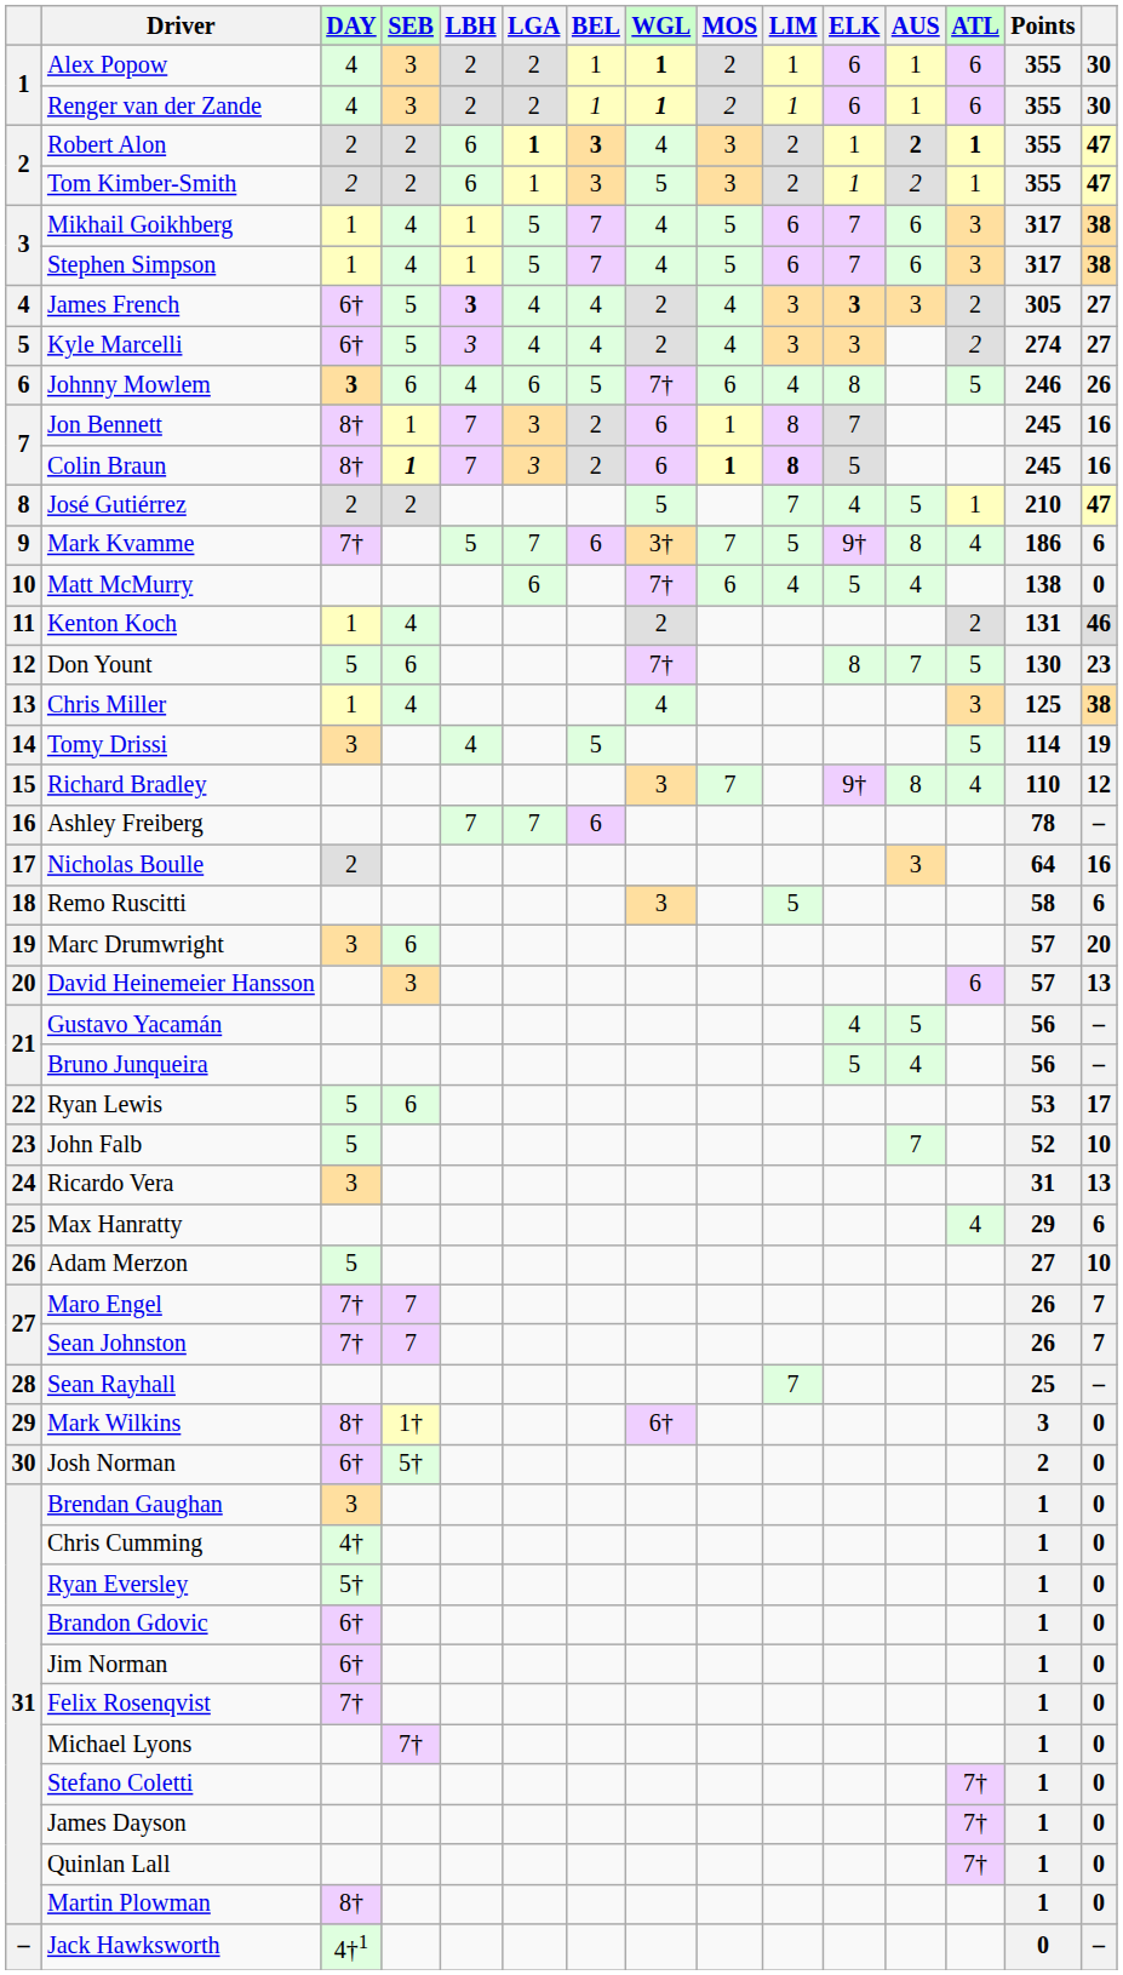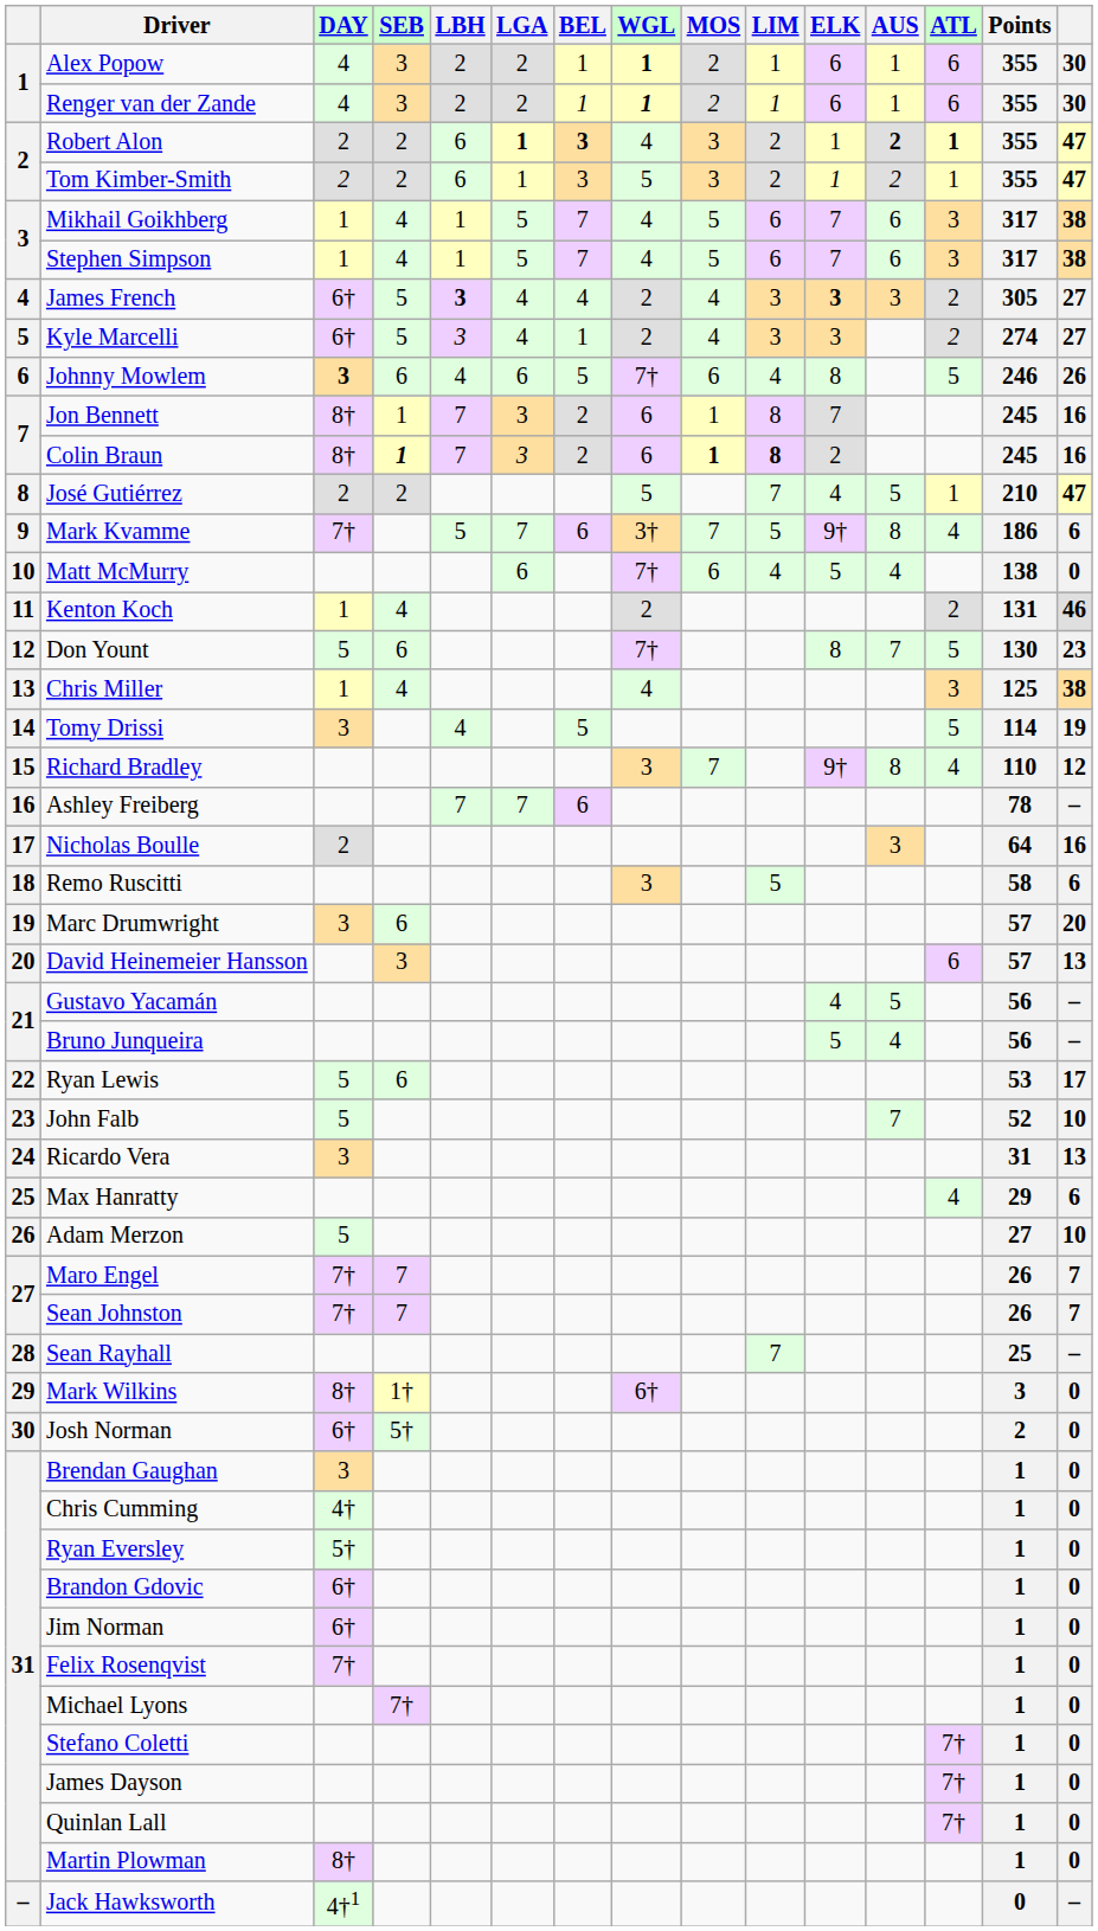 <table class="wikitable" style="font-size:85%; text-align:center">
 <tr style="background:#f9f9f9; vertical-align:top;">
 <th valign=middle></th>
 <th valign=middle>Driver</th>
 <td style="background:#ccffcc;"><strong><a href='#'>DAY</a></strong></td>
 <td style="background:#ccffcc;"><strong><a href='#'>SEB</a></strong></td>
 <th><a href='#'>LBH</a></th>
 <th><a href='#'>LGA</a></th>
 <th><a href='#'>BEL</a></th>
 <td style="background:#ccffcc;"><strong><a href='#'>WGL</a></strong></td>
 <th><a href='#'>MOS</a></th>
 <th><a href='#'>LIM</a></th>
 <th><a href='#'>ELK</a></th>
 <th><a href='#'>AUS</a></th>
 <td style="background:#ccffcc;"><strong><a href='#'>ATL</a></strong></td>
 <th valign=middle>Points</th>
 <th valign=middle></th>
 </tr>
 <tr>
 <th rowspan=2>1</th>
 <td align=left> <a href='#'>Alex Popow</a></td>
 <td style="background:#dfffdf;">4</td>
 <td style="background:#ffdf9f;">3</td>
 <td style="background:#dfdfdf;">2</td>
 <td style="background:#dfdfdf;">2</td>
 <td style="background:#ffffbf;">1</td>
 <td style="background:#ffffbf;"><strong>1</strong></td>
 <td style="background:#dfdfdf;">2</td>
 <td style="background:#ffffbf;">1</td>
 <td style="background:#efcfff;">6</td>
 <td style="background:#ffffbf;">1</td>
 <td style="background:#efcfff;">6</td>
 <th>355</th>
 <th>30</th>
 </tr>
 <tr>
 <td align=left> <a href='#'>Renger van der Zande</a></td>
 <td style="background:#dfffdf;">4</td>
 <td style="background:#ffdf9f;">3</td>
 <td style="background:#dfdfdf;">2</td>
 <td style="background:#dfdfdf;">2</td>
 <td style="background:#ffffbf;"><em>1</em></td>
 <td style="background:#ffffbf;"><strong><em>1</em></strong></td>
 <td style="background:#dfdfdf;"><em>2</em></td>
 <td style="background:#ffffbf;"><em>1</em></td>
 <td style="background:#efcfff;">6</td>
 <td style="background:#ffffbf;">1</td>
 <td style="background:#efcfff;">6</td>
 <th>355</th>
 <th>30</th>
 </tr>
 <tr>
 <th rowspan=2>2</th>
 <td align=left> <a href='#'>Robert Alon</a></td>
 <td style="background:#dfdfdf;">2</td>
 <td style="background:#dfdfdf;">2</td>
 <td style="background:#dfffdf;">6</td>
 <td style="background:#ffffbf;"><strong>1</strong></td>
 <td style="background:#ffdf9f;"><strong>3</strong></td>
 <td style="background:#dfffdf;">4</td>
 <td style="background:#ffdf9f;">3</td>
 <td style="background:#dfdfdf;">2</td>
 <td style="background:#ffffbf;">1</td>
 <td style="background:#dfdfdf;"><strong>2</strong></td>
 <td style="background:#ffffbf;"><strong>1</strong></td>
 <th>355</th>
 <td style="background:#ffffbf;"><strong>47</strong></td>
 </tr>
 <tr>
 <td align=left> <a href='#'>Tom Kimber-Smith</a></td>
 <td style="background:#dfdfdf;"><em>2</em></td>
 <td style="background:#dfdfdf;">2</td>
 <td style="background:#dfffdf;">6</td>
 <td style="background:#ffffbf;">1</td>
 <td style="background:#ffdf9f;">3</td>
 <td style="background:#dfffdf;">5</td>
 <td style="background:#ffdf9f;">3</td>
 <td style="background:#dfdfdf;">2</td>
 <td style="background:#ffffbf;"><em>1</em></td>
 <td style="background:#dfdfdf;"><em>2</em></td>
 <td style="background:#ffffbf;">1</td>
 <th>355</th>
 <td style="background:#ffffbf;"><strong>47</strong></td>
 </tr>
 <tr>
 <th rowspan=2>3</th>
 <td align=left> <a href='#'>Mikhail Goikhberg</a></td>
 <td style="background:#ffffbf;">1</td>
 <td style="background:#dfffdf;">4</td>
 <td style="background:#ffffbf;">1</td>
 <td style="background:#dfffdf;">5</td>
 <td style="background:#efcfff;">7</td>
 <td style="background:#dfffdf;">4</td>
 <td style="background:#dfffdf;">5</td>
 <td style="background:#efcfff;">6</td>
 <td style="background:#efcfff;">7</td>
 <td style="background:#dfffdf;">6</td>
 <td style="background:#ffdf9f;">3</td>
 <th>317</th>
 <td style="background:#ffdf9f;"><strong>38</strong></td>
 </tr>
 <tr>
 <td align=left> <a href='#'>Stephen Simpson</a></td>
 <td style="background:#ffffbf;">1</td>
 <td style="background:#dfffdf;">4</td>
 <td style="background:#ffffbf;">1</td>
 <td style="background:#dfffdf;">5</td>
 <td style="background:#efcfff;">7</td>
 <td style="background:#dfffdf;">4</td>
 <td style="background:#dfffdf;">5</td>
 <td style="background:#efcfff;">6</td>
 <td style="background:#efcfff;">7</td>
 <td style="background:#dfffdf;">6</td>
 <td style="background:#ffdf9f;">3</td>
 <th>317</th>
 <td style="background:#ffdf9f;"><strong>38</strong></td>
 </tr>
 <tr>
 <th>4</th>
 <td align=left> <a href='#'>James French</a></td>
 <td style="background:#efcfff;">6†</td>
 <td style="background:#dfffdf;">5</td>
 <td style="background:#efcfff;"><strong>3</strong></td>
 <td style="background:#dfffdf;">4</td>
 <td style="background:#dfffdf;">4</td>
 <td style="background:#dfdfdf;">2</td>
 <td style="background:#dfffdf;">4</td>
 <td style="background:#ffdf9f;">3</td>
 <td style="background:#ffdf9f;"><strong>3</strong></td>
 <td style="background:#ffdf9f;">3</td>
 <td style="background:#dfdfdf;">2</td>
 <th>305</th>
 <th>27</th>
 </tr>
 <tr>
 <th>5</th>
 <td align=left> <a href='#'>Kyle Marcelli</a></td>
 <td style="background:#efcfff;">6†</td>
 <td style="background:#dfffdf;">5</td>
 <td style="background:#efcfff;"><em>3</em></td>
 <td style="background:#dfffdf;">4</td>
-<td style="background:#dfffdf;">4</td>
+<td style="background:#dfffdf;">1</td>
 <td style="background:#dfdfdf;">2</td>
 <td style="background:#dfffdf;">4</td>
 <td style="background:#ffdf9f;">3</td>
 <td style="background:#ffdf9f;">3</td>
 <td></td>
 <td style="background:#dfdfdf;"><em>2</em></td>
 <th>274</th>
 <th>27</th>
 </tr>
 <tr>
 <th>6</th>
 <td align=left> <a href='#'>Johnny Mowlem</a></td>
 <td style="background:#ffdf9f;"><strong>3</strong></td>
 <td style="background:#dfffdf;">6</td>
 <td style="background:#dfffdf;">4</td>
 <td style="background:#dfffdf;">6</td>
 <td style="background:#dfffdf;">5</td>
 <td style="background:#efcfff;">7†</td>
 <td style="background:#dfffdf;">6</td>
 <td style="background:#dfffdf;">4</td>
 <td style="background:#dfffdf;">8</td>
 <td></td>
 <td style="background:#dfffdf;">5</td>
 <th>246</th>
 <th>26</th>
 </tr>
 <tr>
 <th rowspan=2>7</th>
 <td align=left> <a href='#'>Jon Bennett</a></td>
 <td style="background:#efcfff;">8†</td>
 <td style="background:#ffffbf;">1</td>
 <td style="background:#efcfff;">7</td>
 <td style="background:#ffdf9f;">3</td>
 <td style="background:#dfdfdf;">2</td>
 <td style="background:#efcfff;">6</td>
 <td style="background:#ffffbf;">1</td>
 <td style="background:#efcfff;">8</td>
 <td style="background:#dfdfdf;">7</td>
 <td></td>
 <td></td>
 <th>245</th>
 <th>16</th>
 </tr>
 <tr>
 <td align=left> <a href='#'>Colin Braun</a></td>
 <td style="background:#efcfff;">8†</td>
 <td style="background:#ffffbf;"><strong><em>1</em></strong></td>
 <td style="background:#efcfff;">7</td>
 <td style="background:#ffdf9f;"><em>3</em></td>
 <td style="background:#dfdfdf;">2</td>
 <td style="background:#efcfff;">6</td>
 <td style="background:#ffffbf;"><strong>1</strong></td>
 <td style="background:#efcfff;"><strong>8</strong></td>
-<td style="background:#dfdfdf;">5</td>
+<td style="background:#dfdfdf;">2</td>
 <td></td>
 <td></td>
 <th>245</th>
 <th>16</th>
 </tr>
 <tr>
 <th>8</th>
 <td align=left> <a href='#'>José Gutiérrez</a></td>
 <td style="background:#dfdfdf;">2</td>
 <td style="background:#dfdfdf;">2</td>
 <td></td>
 <td></td>
 <td></td>
 <td style="background:#dfffdf;">5</td>
 <td></td>
 <td style="background:#dfffdf;">7</td>
 <td style="background:#dfffdf;">4</td>
 <td style="background:#dfffdf;">5</td>
 <td style="background:#ffffbf;">1</td>
 <th>210</th>
 <td style="background:#ffffbf;"><strong>47</strong></td>
 </tr>
 <tr>
 <th>9</th>
 <td align=left> <a href='#'>Mark Kvamme</a></td>
 <td style="background:#efcfff;">7†</td>
 <td></td>
 <td style="background:#dfffdf;">5</td>
 <td style="background:#dfffdf;">7</td>
 <td style="background:#efcfff;">6</td>
 <td style="background:#ffdf9f;">3†</td>
 <td style="background:#dfffdf;">7</td>
 <td style="background:#dfffdf;">5</td>
 <td style="background:#efcfff;">9†</td>
 <td style="background:#dfffdf;">8</td>
 <td style="background:#dfffdf;">4</td>
 <th>186</th>
 <th>6</th>
 </tr>
 <tr>
 <th>10</th>
 <td align=left> <a href='#'>Matt McMurry</a></td>
 <td></td>
 <td></td>
 <td></td>
 <td style="background:#dfffdf;">6</td>
 <td></td>
 <td style="background:#efcfff;">7†</td>
 <td style="background:#dfffdf;">6</td>
 <td style="background:#dfffdf;">4</td>
 <td style="background:#dfffdf;">5</td>
 <td style="background:#dfffdf;">4</td>
 <td></td>
 <th>138</th>
 <th>0</th>
 </tr>
 <tr>
 <th>11</th>
 <td align=left> <a href='#'>Kenton Koch</a></td>
 <td style="background:#ffffbf;">1</td>
 <td style="background:#dfffdf;">4</td>
 <td></td>
 <td></td>
 <td></td>
 <td style="background:#dfdfdf;">2</td>
 <td></td>
 <td></td>
 <td></td>
 <td></td>
 <td style="background:#dfdfdf;">2</td>
 <th>131</th>
 <td style="background:#dfdfdf;"><strong>46</strong></td>
 </tr>
 <tr>
 <th>12</th>
 <td align=left> Don Yount</td>
 <td style="background:#dfffdf;">5</td>
 <td style="background:#dfffdf;">6</td>
 <td></td>
 <td></td>
 <td></td>
 <td style="background:#efcfff;">7†</td>
 <td></td>
 <td></td>
 <td style="background:#dfffdf;">8</td>
 <td style="background:#dfffdf;">7</td>
 <td style="background:#dfffdf;">5</td>
 <th>130</th>
 <th>23</th>
 </tr>
 <tr>
 <th>13</th>
 <td align=left> <a href='#'>Chris Miller</a></td>
 <td style="background:#ffffbf;">1</td>
 <td style="background:#dfffdf;">4</td>
 <td></td>
 <td></td>
 <td></td>
 <td style="background:#dfffdf;">4</td>
 <td></td>
 <td></td>
 <td></td>
 <td></td>
 <td style="background:#ffdf9f;">3</td>
 <th>125</th>
 <td style="background:#ffdf9f;"><strong>38</strong></td>
 </tr>
 <tr>
 <th>14</th>
 <td align=left> <a href='#'>Tomy Drissi</a></td>
 <td style="background:#ffdf9f;">3</td>
 <td></td>
 <td style="background:#dfffdf;">4</td>
 <td></td>
 <td style="background:#dfffdf;">5</td>
 <td></td>
 <td></td>
 <td></td>
 <td></td>
 <td></td>
 <td style="background:#dfffdf;">5</td>
 <th>114</th>
 <th>19</th>
 </tr>
 <tr>
 <th>15</th>
 <td align=left> <a href='#'>Richard Bradley</a></td>
 <td></td>
 <td></td>
 <td></td>
 <td></td>
 <td></td>
 <td style="background:#ffdf9f;">3</td>
 <td style="background:#dfffdf;">7</td>
 <td></td>
 <td style="background:#efcfff;">9†</td>
 <td style="background:#dfffdf;">8</td>
 <td style="background:#dfffdf;">4</td>
 <th>110</th>
 <th>12</th>
 </tr>
 <tr>
 <th>16</th>
 <td align=left> Ashley Freiberg</td>
 <td></td>
 <td></td>
 <td style="background:#dfffdf;">7</td>
 <td style="background:#dfffdf;">7</td>
 <td style="background:#efcfff;">6</td>
 <td></td>
 <td></td>
 <td></td>
 <td></td>
 <td></td>
 <td></td>
 <th>78</th>
 <th>–</th>
 </tr>
 <tr>
 <th>17</th>
 <td align=left> <a href='#'>Nicholas Boulle</a></td>
 <td style="background:#dfdfdf;">2</td>
 <td></td>
 <td></td>
 <td></td>
 <td></td>
 <td></td>
 <td></td>
 <td></td>
 <td></td>
 <td style="background:#ffdf9f;">3</td>
 <td></td>
 <th>64</th>
 <th>16</th>
 </tr>
 <tr>
 <th>18</th>
 <td align=left> Remo Ruscitti</td>
 <td></td>
 <td></td>
 <td></td>
 <td></td>
 <td></td>
 <td style="background:#ffdf9f;">3</td>
 <td></td>
 <td style="background:#dfffdf;">5</td>
 <td></td>
 <td></td>
 <td></td>
 <th>58</th>
 <th>6</th>
 </tr>
 <tr>
 <th>19</th>
 <td align=left> Marc Drumwright</td>
 <td style="background:#ffdf9f;">3</td>
 <td style="background:#dfffdf;">6</td>
 <td></td>
 <td></td>
 <td></td>
 <td></td>
 <td></td>
 <td></td>
 <td></td>
 <td></td>
 <td></td>
 <th>57</th>
 <th>20</th>
 </tr>
 <tr>
 <th>20</th>
 <td align=left> <a href='#'>David Heinemeier Hansson</a></td>
 <td></td>
 <td style="background:#ffdf9f;">3</td>
 <td></td>
 <td></td>
 <td></td>
 <td></td>
 <td></td>
 <td></td>
 <td></td>
 <td></td>
 <td style="background:#efcfff;">6</td>
 <th>57</th>
 <th>13</th>
 </tr>
 <tr>
 <th rowspan=2>21</th>
 <td align=left> <a href='#'>Gustavo Yacamán</a></td>
 <td></td>
 <td></td>
 <td></td>
 <td></td>
 <td></td>
 <td></td>
 <td></td>
 <td></td>
 <td style="background:#dfffdf;">4</td>
 <td style="background:#dfffdf;">5</td>
 <td></td>
 <th>56</th>
 <th>–</th>
 </tr>
 <tr>
 <td align=left> <a href='#'>Bruno Junqueira</a></td>
 <td></td>
 <td></td>
 <td></td>
 <td></td>
 <td></td>
 <td></td>
 <td></td>
 <td></td>
 <td style="background:#dfffdf;">5</td>
 <td style="background:#dfffdf;">4</td>
 <td></td>
 <th>56</th>
 <th>–</th>
 </tr>
 <tr>
 <th>22</th>
 <td align=left> Ryan Lewis</td>
 <td style="background:#dfffdf;">5</td>
 <td style="background:#dfffdf;">6</td>
 <td></td>
 <td></td>
 <td></td>
 <td></td>
 <td></td>
 <td></td>
 <td></td>
 <td></td>
 <td></td>
 <th>53</th>
 <th>17</th>
 </tr>
 <tr>
 <th>23</th>
 <td align=left> John Falb</td>
 <td style="background:#dfffdf;">5</td>
 <td></td>
 <td></td>
 <td></td>
 <td></td>
 <td></td>
 <td></td>
 <td></td>
 <td></td>
 <td style="background:#dfffdf;">7</td>
 <td></td>
 <th>52</th>
 <th>10</th>
 </tr>
 <tr>
 <th>24</th>
 <td align=left> Ricardo Vera</td>
 <td style="background:#ffdf9f;">3</td>
 <td></td>
 <td></td>
 <td></td>
 <td></td>
 <td></td>
 <td></td>
 <td></td>
 <td></td>
 <td></td>
 <td></td>
 <th>31</th>
 <th>13</th>
 </tr>
 <tr>
 <th>25</th>
 <td align=left> Max Hanratty</td>
 <td></td>
 <td></td>
 <td></td>
 <td></td>
 <td></td>
 <td></td>
 <td></td>
 <td></td>
 <td></td>
 <td></td>
 <td style="background:#dfffdf;">4</td>
 <th>29</th>
 <th>6</th>
 </tr>
 <tr>
 <th>26</th>
 <td align=left> Adam Merzon</td>
 <td style="background:#dfffdf;">5</td>
 <td></td>
 <td></td>
 <td></td>
 <td></td>
 <td></td>
 <td></td>
 <td></td>
 <td></td>
 <td></td>
 <td></td>
 <th>27</th>
 <th>10</th>
 </tr>
 <tr>
 <th rowspan=2>27</th>
 <td align=left> <a href='#'>Maro Engel</a></td>
 <td style="background:#efcfff;">7†</td>
 <td style="background:#efcfff;">7</td>
 <td></td>
 <td></td>
 <td></td>
 <td></td>
 <td></td>
 <td></td>
 <td></td>
 <td></td>
 <td></td>
 <th>26</th>
 <th>7</th>
 </tr>
 <tr>
 <td align=left> <a href='#'>Sean Johnston</a></td>
 <td style="background:#efcfff;">7†</td>
 <td style="background:#efcfff;">7</td>
 <td></td>
 <td></td>
 <td></td>
 <td></td>
 <td></td>
 <td></td>
 <td></td>
 <td></td>
 <td></td>
 <th>26</th>
 <th>7</th>
 </tr>
 <tr>
 <th>28</th>
 <td align=left> <a href='#'>Sean Rayhall</a></td>
 <td></td>
 <td></td>
 <td></td>
 <td></td>
 <td></td>
 <td></td>
 <td></td>
 <td style="background:#dfffdf;">7</td>
 <td></td>
 <td></td>
 <td></td>
 <th>25</th>
 <th>–</th>
 </tr>
 <tr>
 <th>29</th>
 <td align=left> <a href='#'>Mark Wilkins</a></td>
 <td style="background:#efcfff;">8†</td>
 <td style="background:#ffffbf;">1†</td>
 <td></td>
 <td></td>
 <td></td>
 <td style="background:#efcfff;">6†</td>
 <td></td>
 <td></td>
 <td></td>
 <td></td>
 <td></td>
 <th>3</th>
 <th>0</th>
 </tr>
 <tr>
 <th>30</th>
 <td align=left> Josh Norman</td>
 <td style="background:#efcfff;">6†</td>
 <td style="background:#dfffdf;">5†</td>
 <td></td>
 <td></td>
 <td></td>
 <td></td>
 <td></td>
 <td></td>
 <td></td>
 <td></td>
 <td></td>
 <th>2</th>
 <th>0</th>
 </tr>
 <tr>
 <th rowspan=11>31</th>
 <td align=left> <a href='#'>Brendan Gaughan</a></td>
 <td style="background:#ffdf9f;">3</td>
 <td></td>
 <td></td>
 <td></td>
 <td></td>
 <td></td>
 <td></td>
 <td></td>
 <td></td>
 <td></td>
 <td></td>
 <th>1</th>
 <th>0</th>
 </tr>
 <tr>
 <td align=left> Chris Cumming</td>
 <td style="background:#dfffdf;">4†</td>
 <td></td>
 <td></td>
 <td></td>
 <td></td>
 <td></td>
 <td></td>
 <td></td>
 <td></td>
 <td></td>
 <td></td>
 <th>1</th>
 <th>0</th>
 </tr>
 <tr>
 <td align=left> <a href='#'>Ryan Eversley</a></td>
 <td style="background:#dfffdf;">5†</td>
 <td></td>
 <td></td>
 <td></td>
 <td></td>
 <td></td>
 <td></td>
 <td></td>
 <td></td>
 <td></td>
 <td></td>
 <th>1</th>
 <th>0</th>
 </tr>
 <tr>
 <td align=left> <a href='#'>Brandon Gdovic</a></td>
 <td style="background:#efcfff;">6†</td>
 <td></td>
 <td></td>
 <td></td>
 <td></td>
 <td></td>
 <td></td>
 <td></td>
 <td></td>
 <td></td>
 <td></td>
 <th>1</th>
 <th>0</th>
 </tr>
 <tr>
 <td align=left> Jim Norman</td>
 <td style="background:#efcfff;">6†</td>
 <td></td>
 <td></td>
 <td></td>
 <td></td>
 <td></td>
 <td></td>
 <td></td>
 <td></td>
 <td></td>
 <td></td>
 <th>1</th>
 <th>0</th>
 </tr>
 <tr>
 <td align=left> <a href='#'>Felix Rosenqvist</a></td>
 <td style="background:#efcfff;">7†</td>
 <td></td>
 <td></td>
 <td></td>
 <td></td>
 <td></td>
 <td></td>
 <td></td>
 <td></td>
 <td></td>
 <td></td>
 <th>1</th>
 <th>0</th>
 </tr>
 <tr>
 <td align=left> Michael Lyons</td>
 <td></td>
 <td style="background:#efcfff;">7†</td>
 <td></td>
 <td></td>
 <td></td>
 <td></td>
 <td></td>
 <td></td>
 <td></td>
 <td></td>
 <td></td>
 <th>1</th>
 <th>0</th>
 </tr>
 <tr>
 <td align=left> <a href='#'>Stefano Coletti</a></td>
 <td></td>
 <td></td>
 <td></td>
 <td></td>
 <td></td>
 <td></td>
 <td></td>
 <td></td>
 <td></td>
 <td></td>
 <td style="background:#efcfff;">7†</td>
 <th>1</th>
 <th>0</th>
 </tr>
 <tr>
 <td align=left> James Dayson</td>
 <td></td>
 <td></td>
 <td></td>
 <td></td>
 <td></td>
 <td></td>
 <td></td>
 <td></td>
 <td></td>
 <td></td>
 <td style="background:#efcfff;">7†</td>
 <th>1</th>
 <th>0</th>
 </tr>
 <tr>
 <td align=left> Quinlan Lall</td>
 <td></td>
 <td></td>
 <td></td>
 <td></td>
 <td></td>
 <td></td>
 <td></td>
 <td></td>
 <td></td>
 <td></td>
 <td style="background:#efcfff;">7†</td>
 <th>1</th>
 <th>0</th>
 </tr>
 <tr>
 <td align=left> <a href='#'>Martin Plowman</a></td>
 <td style="background:#efcfff;">8†</td>
 <td></td>
 <td></td>
 <td></td>
 <td></td>
 <td></td>
 <td></td>
 <td></td>
 <td></td>
 <td></td>
 <td></td>
 <th>1</th>
 <th>0</th>
 </tr>
 <tr>
 <th>–</th>
 <td align=left> <a href='#'>Jack Hawksworth</a></td>
 <td style="background:#dfffdf;">4†<sup>1</sup></td>
 <td></td>
 <td></td>
 <td></td>
 <td></td>
 <td></td>
 <td></td>
 <td></td>
 <td></td>
 <td></td>
 <td></td>
 <th>0</th>
 <th>–</th>
 </tr>
 </table>
